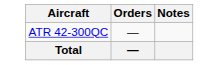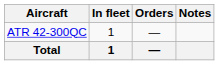 <table class="wikitable" style="margin:0.5em auto">
 <tr>
 <th>Aircraft</th>
+<th>In fleet</th>
 <th>Orders</th>
 <th>Notes</th>
 </tr>
 <tr>
 <td align=center><a href='#'>ATR 42-300QC</a></td>
+<td align=center>1</td>
 <td align=center>—</td>
 <td align=center></td>
 </tr>
 <tr>
 <th>Total</th>
+<th>1</th>
 <th>—</th>
 <th></th>
 </tr>
 </table>
